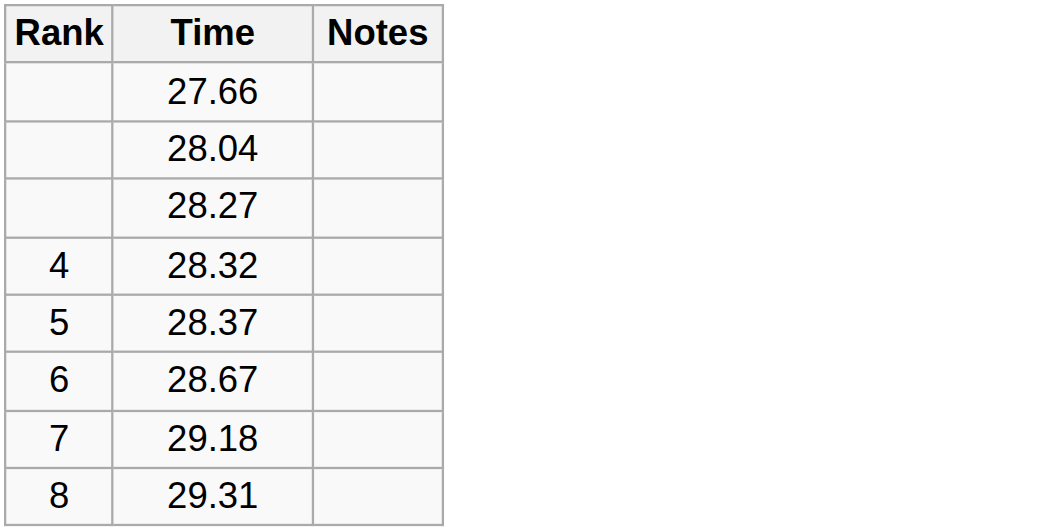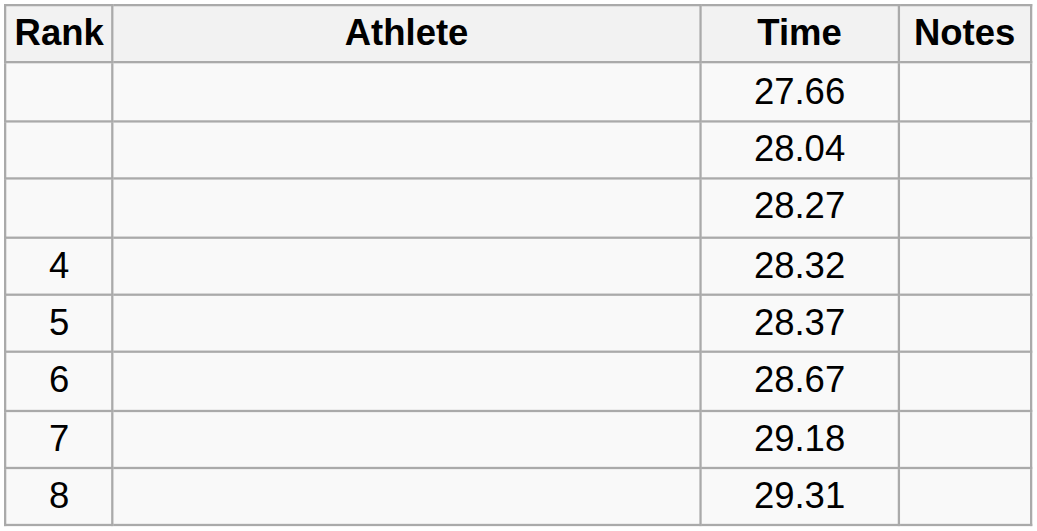 <table class="wikitable" style="text-align:center">
 <tr>
 <th width=40>Rank</th>
+<th width=250>Athlete</th>
 <th width=80>Time</th>
 <th width=50>Notes</th>
 </tr>
 <tr>
 <td></td>
+<td align=left></td>
 <td>27.66</td>
 <td></td>
 </tr>
 <tr>
 <td></td>
+<td align=left></td>
 <td>28.04</td>
 <td></td>
 </tr>
 <tr>
 <td></td>
+<td align=left></td>
 <td>28.27</td>
 <td></td>
 </tr>
 <tr>
 <td>4</td>
+<td align=left></td>
 <td>28.32</td>
 <td></td>
 </tr>
 <tr>
 <td>5</td>
+<td align=left></td>
 <td>28.37</td>
 <td></td>
 </tr>
 <tr>
 <td>6</td>
+<td align=left></td>
 <td>28.67</td>
 <td></td>
 </tr>
 <tr>
 <td>7</td>
+<td align=left></td>
 <td>29.18</td>
 <td></td>
 </tr>
 <tr>
 <td>8</td>
+<td align=left></td>
 <td>29.31</td>
 <td></td>
 </tr>
 </table>
